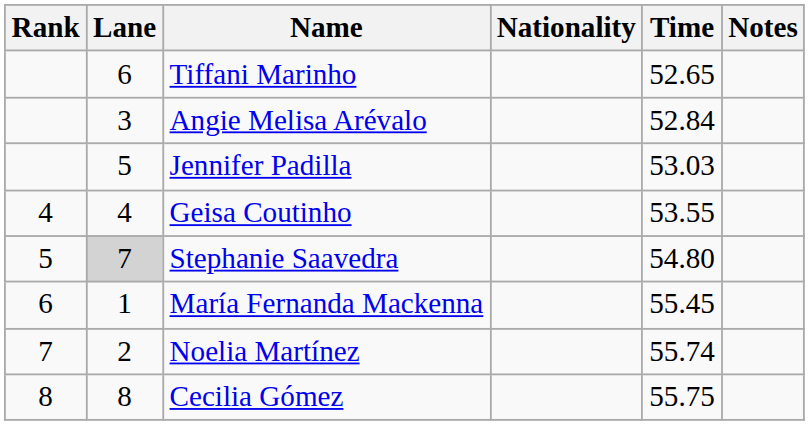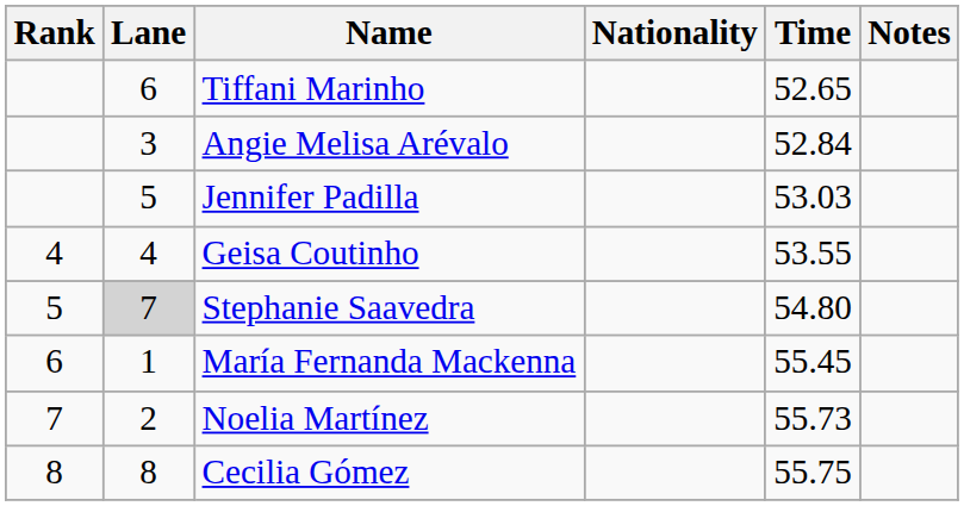 <table class="wikitable sortable" style="text-align:center">
 <tr>
 <th>Rank</th>
 <th>Lane</th>
 <th>Name</th>
 <th>Nationality</th>
 <th>Time</th>
 <th>Notes</th>
 </tr>
 <tr>
 <td></td>
 <td>6</td>
 <td align=left><a href='#'>Tiffani Marinho</a></td>
 <td align=left></td>
 <td>52.65</td>
 <td></td>
 </tr>
 <tr>
 <td></td>
 <td>3</td>
 <td align=left><a href='#'>Angie Melisa Arévalo</a></td>
 <td align=left></td>
 <td>52.84</td>
 <td></td>
 </tr>
 <tr>
 <td></td>
 <td>5</td>
 <td align=left><a href='#'>Jennifer Padilla</a></td>
 <td align=left></td>
 <td>53.03</td>
 <td></td>
 </tr>
 <tr>
 <td>4</td>
 <td>4</td>
 <td align=left><a href='#'>Geisa Coutinho</a></td>
 <td align=left></td>
 <td>53.55</td>
 <td></td>
 </tr>
 <tr>
 <td>5</td>
 <td style="background: lightgrey;">7</td>
 <td align=left><a href='#'>Stephanie Saavedra</a></td>
 <td align=left></td>
 <td>54.80</td>
 <td></td>
 </tr>
 <tr>
 <td>6</td>
 <td>1</td>
 <td align=left><a href='#'>María Fernanda Mackenna</a></td>
 <td align=left></td>
 <td>55.45</td>
 <td></td>
 </tr>
 <tr>
 <td>7</td>
 <td>2</td>
 <td align=left><a href='#'>Noelia Martínez</a></td>
 <td align=left></td>
-<td>55.74</td>
+<td>55.73</td>
 <td></td>
 </tr>
 <tr>
 <td>8</td>
 <td>8</td>
 <td align=left><a href='#'>Cecilia Gómez</a></td>
 <td align=left></td>
 <td>55.75</td>
 <td></td>
 </tr>
 </table>
